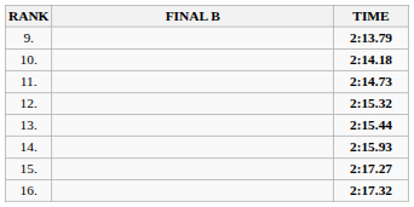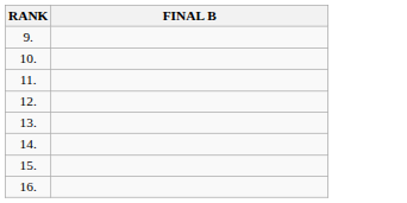 <table class="wikitable">
 <tr>
 <th>RANK</th>
 <th style="width: 20em">FINAL B</th>
-<th style="width: 5em">TIME</th>
 </tr>
 <tr>
 <td align="center">9.</td>
 <td></td>
-<td align="center"><strong>2:13.79</strong></td>
 </tr>
 <tr>
 <td align="center">10.</td>
 <td></td>
-<td align="center"><strong>2:14.18</strong></td>
 </tr>
 <tr>
 <td align="center">11.</td>
 <td></td>
-<td align="center"><strong>2:14.73</strong></td>
 </tr>
 <tr>
 <td align="center">12.</td>
 <td></td>
-<td align="center"><strong>2:15.32</strong></td>
 </tr>
 <tr>
 <td align="center">13.</td>
 <td></td>
-<td align="center"><strong>2:15.44</strong></td>
 </tr>
 <tr>
 <td align="center">14.</td>
 <td></td>
-<td align="center"><strong>2:15.93</strong></td>
 </tr>
 <tr>
 <td align="center">15.</td>
 <td></td>
-<td align="center"><strong>2:17.27</strong></td>
 </tr>
 <tr>
 <td align="center">16.</td>
 <td></td>
-<td align="center"><strong>2:17.32</strong></td>
 </tr>
 </table>
